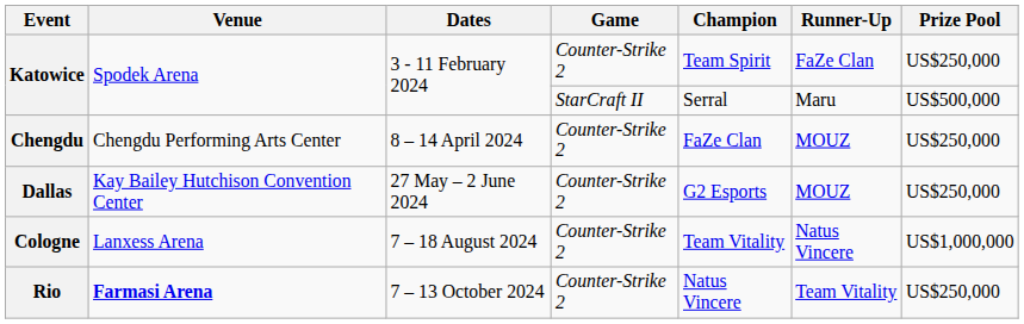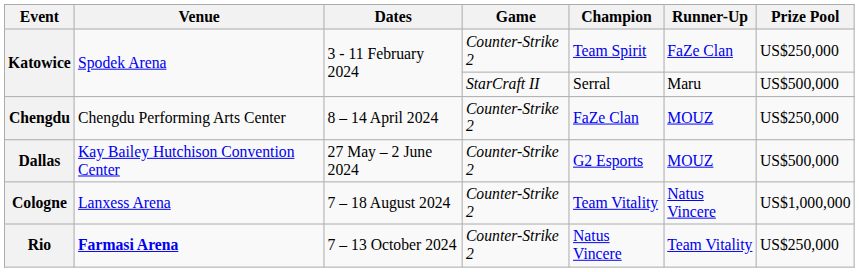 <table class="wikitable">
 <tr>
 <th>Event</th>
 <th>Venue</th>
 <th>Dates</th>
 <th>Game</th>
 <th>Champion</th>
 <th>Runner-Up</th>
 <th>Prize Pool</th>
 </tr>
 <tr>
 <th rowspan=2>Katowice</th>
 <td rowspan=2><a href='#'>Spodek Arena</a></td>
 <td rowspan=2>3 - 11 February 2024</td>
 <td><em>Counter-Strike 2</em></td>
 <td><a href='#'>Team Spirit</a></td>
 <td><a href='#'>FaZe Clan</a></td>
 <td>US$250,000</td>
 </tr>
 <tr>
 <td><em>StarCraft II</em></td>
 <td>Serral</td>
 <td>Maru</td>
 <td>US$500,000</td>
 </tr>
 <tr>
 <th>Chengdu</th>
 <td>Chengdu Performing Arts Center</td>
 <td>8 – 14 April 2024</td>
 <td><em>Counter-Strike 2</em></td>
 <td><a href='#'>FaZe Clan</a></td>
 <td><a href='#'>MOUZ</a></td>
 <td>US$250,000</td>
 </tr>
 <tr>
 <th>Dallas</th>
 <td><a href='#'>Kay Bailey Hutchison Convention Center</a></td>
 <td>27 May – 2 June 2024</td>
 <td><em>Counter-Strike 2</em></td>
 <td><a href='#'>G2 Esports</a></td>
 <td><a href='#'>MOUZ</a></td>
-<td>US$250,000</td>
+<td>US$500,000</td>
 </tr>
 <tr>
 <th>Cologne</th>
 <td><a href='#'>Lanxess Arena</a></td>
 <td>7 – 18 August 2024</td>
 <td><em>Counter-Strike 2</em></td>
 <td><a href='#'>Team Vitality</a></td>
 <td><a href='#'>Natus Vincere</a></td>
 <td>US$1,000,000</td>
 </tr>
 <tr>
 <th>Rio</th>
 <td><strong><a href='#'>Farmasi Arena</a></strong></td>
 <td>7 – 13 October 2024</td>
 <td><em>Counter-Strike 2</em></td>
 <td><a href='#'>Natus Vincere</a></td>
 <td><a href='#'>Team Vitality</a></td>
 <td>US$250,000</td>
 </tr>
 </table>
